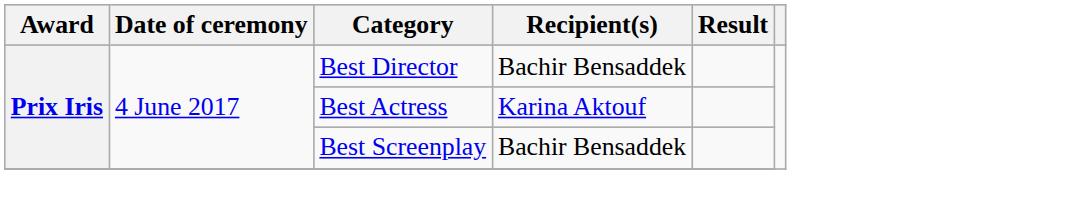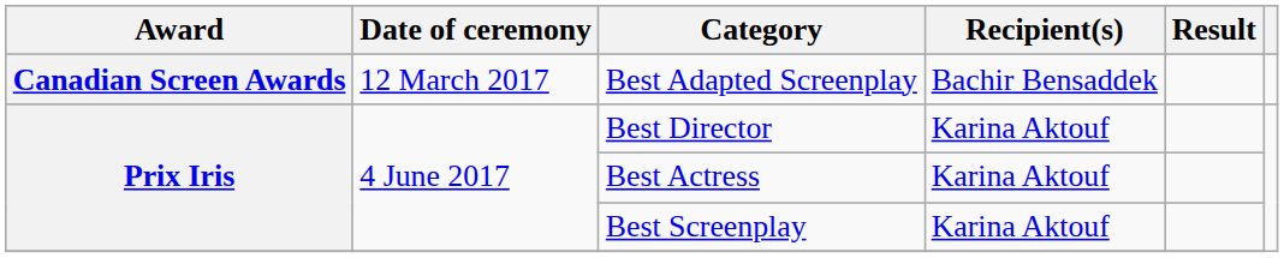 <table class="wikitable plainrowheaders sortable">
 <tr>
 <th scope="col">Award</th>
 <th scope="col">Date of ceremony</th>
 <th scope="col">Category</th>
 <th scope="col">Recipient(s)</th>
 <th scope="col">Result</th>
 <th scope="col" class="unsortable"></th>
 </tr>
 <tr>
+<th scope="row"><a href='#'>Canadian Screen Awards</a></th>
+<td rowspan=1><a href='#'>12 March 2017</a></td>
+<td><a href='#'>Best Adapted Screenplay</a></td>
+<td><a href='#'>Bachir Bensaddek</a></td>
+<td></td>
+<td style="text-align:center;" rowspan=1></td>
+</tr>
+<tr>
 <th scope="row" rowspan=3><a href='#'>Prix Iris</a></th>
 <td rowspan=3><a href='#'>4 June 2017</a></td>
 <td><a href='#'>Best Director</a></td>
-<td>Bachir Bensaddek</td>
+<td><a href='#'>Karina Aktouf</a></td>
 <td></td>
 <td style="text-align:center;" rowspan=9></td>
 </tr>
 <tr>
 <td><a href='#'>Best Actress</a></td>
 <td><a href='#'>Karina Aktouf</a></td>
 <td></td>
 </tr>
 <tr>
 <td><a href='#'>Best Screenplay</a></td>
-<td>Bachir Bensaddek</td>
+<td><a href='#'>Karina Aktouf</a></td>
 <td></td>
 </tr>
 <tr>
 </tr>
 </table>
